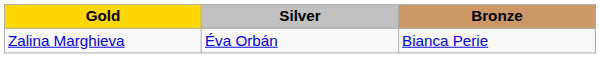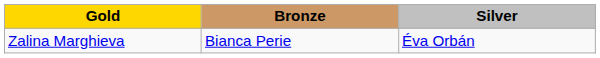 <table class="wikitable" style="text-align:left">
 <tr align="center">
 <td width=200 bgcolor=gold><strong>Gold</strong></td>
+<td width=200 bgcolor=CC9966><strong>Bronze</strong></td>
 <td width=200 bgcolor=silver><strong>Silver</strong></td>
-<td width=200 bgcolor=CC9966><strong>Bronze</strong></td>
 </tr>
 <tr>
 <td><a href='#'>Zalina Marghieva</a><br><em></em></td>
+<td><a href='#'>Bianca Perie</a><br><em></em></td>
 <td><a href='#'>Éva Orbán</a><br><em></em></td>
-<td><a href='#'>Bianca Perie</a><br><em></em></td>
 </tr>
 </table>
